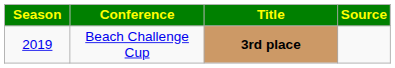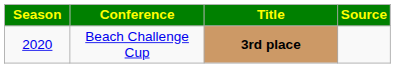 <table class="wikitable">
 <tr>
 <th width=70px style="background: green; color: yellow; text-align: center">Season</th>
 <th width=150px style="background: green; color: yellow">Conference</th>
 <th width=150px style="background: green; color: yellow">Title</th>
 <th width=50px style="background: green; color: yellow; text-align: center">Source</th>
 </tr>
 <tr align=center>
-<td><a href='#'>2019</a></td>
+<td><a href='#'>2020</a></td>
 <td><a href='#'>Beach Challenge Cup</a></td>
 <td style="background:#cc9966;"><strong>3rd place</strong></td>
 <td></td>
 </tr>
 </table>
